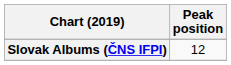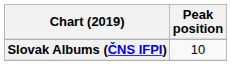 <table class="wikitable sortable plainrowheaders" style="text-align:center">
 <tr>
 <th scope="col">Chart (2019)</th>
 <th scope="col">Peak<br>position</th>
 </tr>
 <tr>
 </tr>
 <tr>
 </tr>
 <tr>
 </tr>
 <tr>
 </tr>
 <tr>
 </tr>
 <tr>
 </tr>
 <tr>
 </tr>
 <tr>
 </tr>
 <tr>
 </tr>
 <tr>
 </tr>
 <tr>
 </tr>
 <tr>
 </tr>
 <tr>
 </tr>
 <tr>
 </tr>
 <tr>
 </tr>
 <tr>
 </tr>
 <tr>
 </tr>
 <tr>
 </tr>
 <tr>
 <th scope="row">Slovak Albums (<a href='#'>ČNS IFPI</a>)</th>
-<td>12</td>
+<td>10</td>
 </tr>
 <tr>
 </tr>
 <tr>
 </tr>
 <tr>
 </tr>
 <tr>
 </tr>
 <tr>
 </tr>
 <tr>
 </tr>
 </table>
